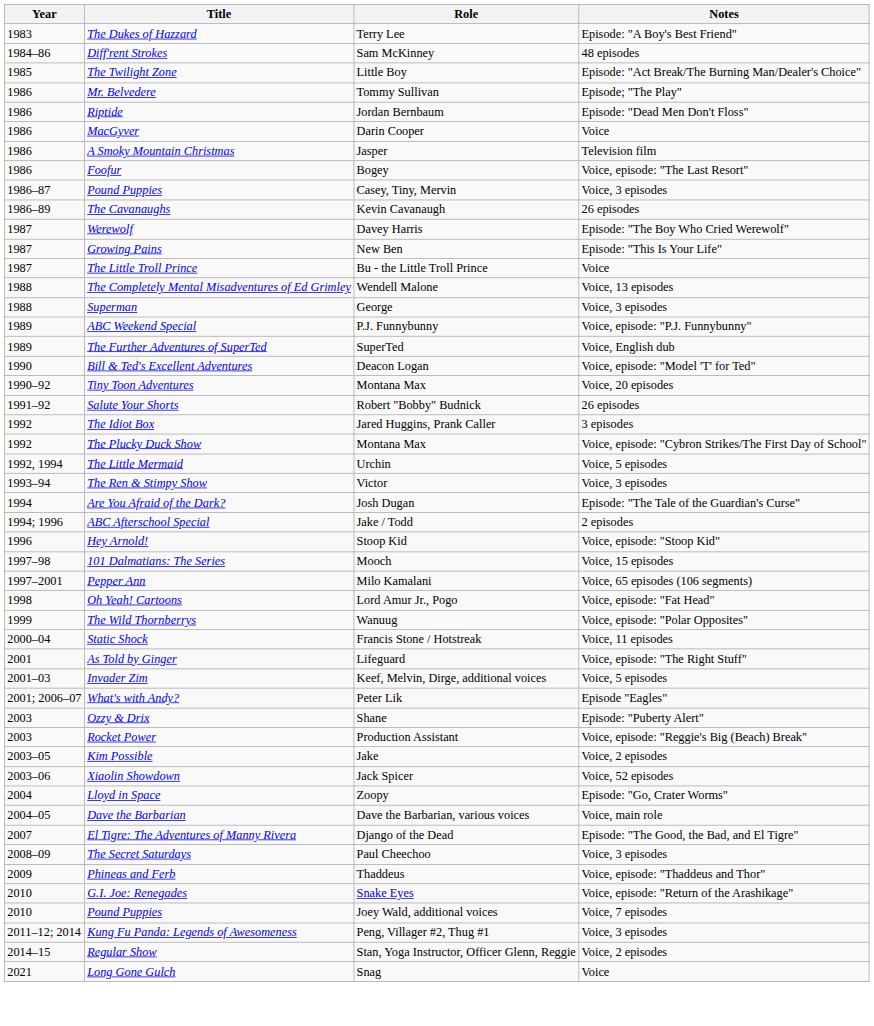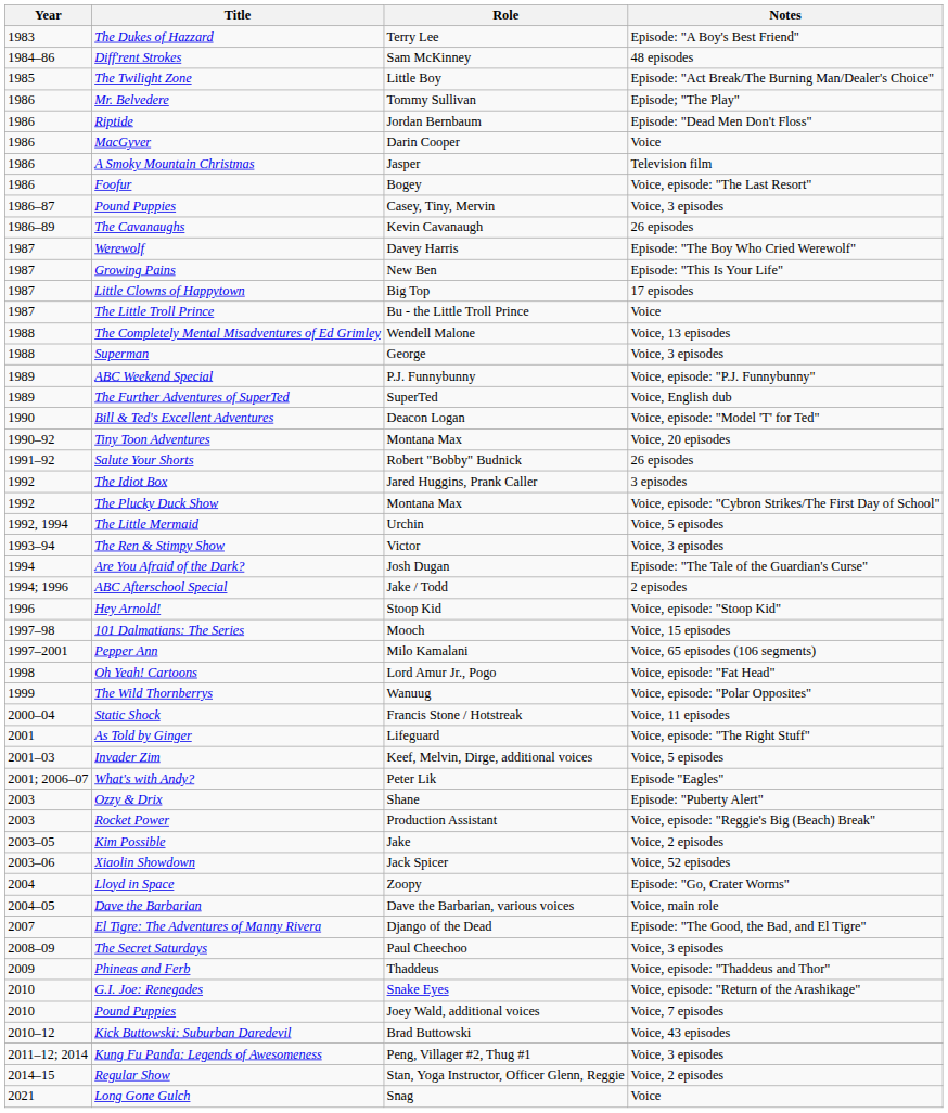 <table class="wikitable sortable">
 <tr>
 <th>Year</th>
 <th>Title</th>
 <th>Role</th>
 <th>Notes</th>
 </tr>
 <tr>
 <td>1983</td>
 <td><em><a href='#'>The Dukes of Hazzard</a></em></td>
 <td>Terry Lee</td>
 <td>Episode: "A Boy's Best Friend"</td>
 </tr>
 <tr>
 <td>1984–86</td>
 <td><em><a href='#'>Diff'rent Strokes</a></em></td>
 <td>Sam McKinney</td>
 <td>48 episodes</td>
 </tr>
 <tr>
 <td>1985</td>
 <td><em><a href='#'>The Twilight Zone</a></em></td>
 <td>Little Boy</td>
 <td>Episode: "Act Break/The Burning Man/Dealer's Choice"</td>
 </tr>
 <tr>
 <td>1986</td>
 <td><em><a href='#'>Mr. Belvedere</a></em></td>
 <td>Tommy Sullivan</td>
 <td>Episode; "The Play"</td>
 </tr>
 <tr>
 <td>1986</td>
 <td><em><a href='#'>Riptide</a></em></td>
 <td>Jordan Bernbaum</td>
 <td>Episode: "Dead Men Don't Floss"</td>
 </tr>
 <tr>
 <td>1986</td>
 <td><em><a href='#'>MacGyver</a></em></td>
 <td>Darin Cooper</td>
 <td>Voice</td>
 </tr>
 <tr>
 <td>1986</td>
 <td><em><a href='#'>A Smoky Mountain Christmas</a></em></td>
 <td>Jasper</td>
 <td>Television film</td>
 </tr>
 <tr>
 <td>1986</td>
 <td><em><a href='#'>Foofur</a></em></td>
 <td>Bogey</td>
 <td>Voice, episode: "The Last Resort"</td>
 </tr>
 <tr>
 <td>1986–87</td>
 <td><em><a href='#'>Pound Puppies</a></em></td>
 <td>Casey, Tiny, Mervin</td>
 <td>Voice, 3 episodes</td>
 </tr>
 <tr>
 <td>1986–89</td>
 <td><em><a href='#'>The Cavanaughs</a></em></td>
 <td>Kevin Cavanaugh</td>
 <td>26 episodes</td>
 </tr>
 <tr>
 <td>1987</td>
 <td><em><a href='#'>Werewolf</a></em></td>
 <td>Davey Harris</td>
 <td>Episode: "The Boy Who Cried Werewolf"</td>
 </tr>
 <tr>
 <td>1987</td>
 <td><em><a href='#'>Growing Pains</a></em></td>
 <td>New Ben</td>
 <td>Episode: "This Is Your Life"</td>
+</tr>
+<tr>
+<td>1987</td>
+<td><em><a href='#'>Little Clowns of Happytown</a></em></td>
+<td>Big Top</td>
+<td>17 episodes</td>
 </tr>
 <tr>
 <td>1987</td>
 <td><em><a href='#'>The Little Troll Prince</a></em></td>
 <td>Bu - the Little Troll Prince</td>
 <td>Voice</td>
 </tr>
 <tr>
 <td>1988</td>
 <td><em><a href='#'>The Completely Mental Misadventures of Ed Grimley</a></em></td>
 <td>Wendell Malone</td>
 <td>Voice, 13 episodes</td>
 </tr>
 <tr>
 <td>1988</td>
 <td><em><a href='#'>Superman</a></em></td>
 <td>George</td>
 <td>Voice, 3 episodes</td>
 </tr>
 <tr>
 <td>1989</td>
 <td><em><a href='#'>ABC Weekend Special</a></em></td>
 <td>P.J. Funnybunny</td>
 <td>Voice, episode: "P.J. Funnybunny"</td>
 </tr>
 <tr>
 <td>1989</td>
 <td><em><a href='#'>The Further Adventures of SuperTed</a></em></td>
 <td>SuperTed</td>
 <td>Voice, English dub</td>
 </tr>
 <tr>
 <td>1990</td>
 <td><em><a href='#'>Bill & Ted's Excellent Adventures</a></em></td>
 <td>Deacon Logan</td>
 <td>Voice, episode: "Model 'T' for Ted"</td>
 </tr>
 <tr>
 <td>1990–92</td>
 <td><em><a href='#'>Tiny Toon Adventures</a></em></td>
 <td>Montana Max</td>
 <td>Voice, 20 episodes</td>
 </tr>
 <tr>
 <td>1991–92</td>
 <td><em><a href='#'>Salute Your Shorts</a></em></td>
 <td>Robert "Bobby" Budnick</td>
 <td>26 episodes</td>
 </tr>
 <tr>
 <td>1992</td>
 <td><em><a href='#'>The Idiot Box</a></em></td>
 <td>Jared Huggins, Prank Caller</td>
 <td>3 episodes</td>
 </tr>
 <tr>
 <td>1992</td>
 <td><em><a href='#'>The Plucky Duck Show</a></em></td>
 <td>Montana Max</td>
 <td>Voice, episode: "Cybron Strikes/The First Day of School"</td>
 </tr>
 <tr>
 <td>1992, 1994</td>
 <td><em><a href='#'>The Little Mermaid</a></em></td>
 <td>Urchin</td>
 <td>Voice, 5 episodes</td>
 </tr>
 <tr>
 <td>1993–94</td>
 <td><em><a href='#'>The Ren & Stimpy Show</a></em></td>
 <td>Victor</td>
 <td>Voice, 3 episodes</td>
 </tr>
 <tr>
 <td>1994</td>
 <td><em><a href='#'>Are You Afraid of the Dark?</a></em></td>
 <td>Josh Dugan</td>
 <td>Episode: "The Tale of the Guardian's Curse"</td>
 </tr>
 <tr>
 <td>1994; 1996</td>
 <td><em><a href='#'>ABC Afterschool Special</a></em></td>
 <td>Jake / Todd</td>
 <td>2 episodes</td>
 </tr>
 <tr>
 <td>1996</td>
 <td><em><a href='#'>Hey Arnold!</a></em></td>
 <td>Stoop Kid</td>
 <td>Voice, episode: "Stoop Kid"</td>
 </tr>
 <tr>
 <td>1997–98</td>
 <td><em><a href='#'>101 Dalmatians: The Series</a></em></td>
 <td>Mooch</td>
 <td>Voice, 15 episodes</td>
 </tr>
 <tr>
 <td>1997–2001</td>
 <td><em><a href='#'>Pepper Ann</a></em></td>
 <td>Milo Kamalani</td>
 <td>Voice, 65 episodes (106 segments)</td>
 </tr>
 <tr>
 <td>1998</td>
 <td><em><a href='#'>Oh Yeah! Cartoons</a></em></td>
 <td>Lord Amur Jr., Pogo</td>
 <td>Voice, episode: "Fat Head"</td>
 </tr>
 <tr>
 <td>1999</td>
 <td><em><a href='#'>The Wild Thornberrys</a></em></td>
 <td>Wanuug</td>
 <td>Voice, episode: "Polar Opposites"</td>
 </tr>
 <tr>
 <td>2000–04</td>
 <td><em><a href='#'>Static Shock</a></em></td>
 <td>Francis Stone / Hotstreak</td>
 <td>Voice, 11 episodes</td>
 </tr>
 <tr>
 <td>2001</td>
 <td><em><a href='#'>As Told by Ginger</a></em></td>
 <td>Lifeguard</td>
 <td>Voice, episode: "The Right Stuff"</td>
 </tr>
 <tr>
 <td>2001–03</td>
 <td><em><a href='#'>Invader Zim</a></em></td>
 <td>Keef, Melvin, Dirge, additional voices</td>
 <td>Voice, 5 episodes</td>
 </tr>
 <tr>
 <td>2001; 2006–07</td>
 <td><em><a href='#'>What's with Andy?</a></em></td>
 <td>Peter Lik</td>
 <td>Episode "Eagles"</td>
 </tr>
 <tr>
 <td>2003</td>
 <td><em><a href='#'>Ozzy & Drix</a></em></td>
 <td>Shane</td>
 <td>Episode: "Puberty Alert"</td>
 </tr>
 <tr>
 <td>2003</td>
 <td><em><a href='#'>Rocket Power</a></em></td>
 <td>Production Assistant</td>
 <td>Voice, episode: "Reggie's Big (Beach) Break"</td>
 </tr>
 <tr>
 <td>2003–05</td>
 <td><em><a href='#'>Kim Possible</a></em></td>
 <td>Jake</td>
 <td>Voice, 2 episodes</td>
 </tr>
 <tr>
 <td>2003–06</td>
 <td><em><a href='#'>Xiaolin Showdown</a></em></td>
 <td>Jack Spicer</td>
 <td>Voice, 52 episodes</td>
 </tr>
 <tr>
 <td>2004</td>
 <td><em><a href='#'>Lloyd in Space</a></em></td>
 <td>Zoopy</td>
 <td>Episode: "Go, Crater Worms"</td>
 </tr>
 <tr>
 <td>2004–05</td>
 <td><em><a href='#'>Dave the Barbarian</a></em></td>
 <td>Dave the Barbarian, various voices</td>
 <td>Voice, main role</td>
 </tr>
 <tr>
 <td>2007</td>
 <td><em><a href='#'>El Tigre: The Adventures of Manny Rivera</a></em></td>
 <td>Django of the Dead</td>
 <td>Episode: "The Good, the Bad, and El Tigre"</td>
 </tr>
 <tr>
 <td>2008–09</td>
 <td><em><a href='#'>The Secret Saturdays</a></em></td>
 <td>Paul Cheechoo</td>
 <td>Voice, 3 episodes</td>
 </tr>
 <tr>
 <td>2009</td>
 <td><em><a href='#'>Phineas and Ferb</a></em></td>
 <td>Thaddeus</td>
 <td>Voice, episode: "Thaddeus and Thor"</td>
 </tr>
 <tr>
 <td>2010</td>
 <td><em><a href='#'>G.I. Joe: Renegades</a></em></td>
 <td><a href='#'>Snake Eyes</a></td>
 <td>Voice, episode: "Return of the Arashikage"</td>
 </tr>
 <tr>
 <td>2010</td>
 <td><em><a href='#'>Pound Puppies</a></em></td>
 <td>Joey Wald, additional voices</td>
 <td>Voice, 7 episodes</td>
 </tr>
 <tr>
+<td>2010–12</td>
+<td><em><a href='#'>Kick Buttowski: Suburban Daredevil</a></em></td>
+<td>Brad Buttowski</td>
+<td>Voice, 43 episodes</td>
+</tr>
+<tr>
 <td>2011–12; 2014</td>
 <td><em><a href='#'>Kung Fu Panda: Legends of Awesomeness</a></em></td>
 <td>Peng, Villager #2, Thug #1</td>
 <td>Voice, 3 episodes</td>
 </tr>
 <tr>
 <td>2014–15</td>
 <td><em><a href='#'>Regular Show</a></em></td>
 <td>Stan, Yoga Instructor, Officer Glenn, Reggie</td>
 <td>Voice, 2 episodes</td>
 </tr>
 <tr>
 <td>2021</td>
 <td><em><a href='#'>Long Gone Gulch</a></em></td>
 <td>Snag</td>
 <td>Voice</td>
 </tr>
 </table>
